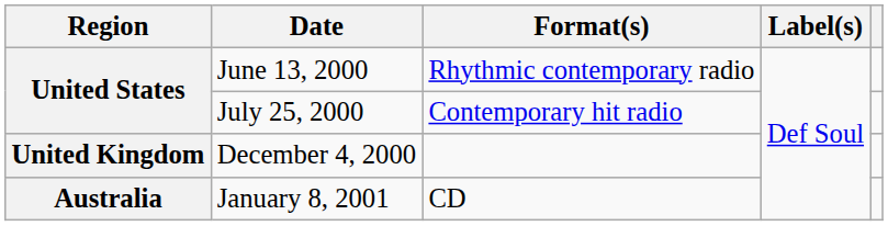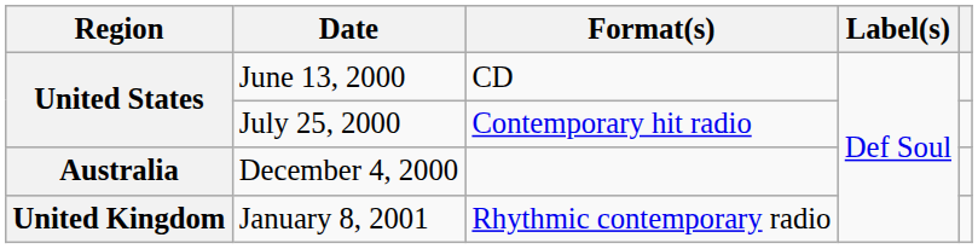 <table class="wikitable plainrowheaders">
 <tr>
 <th scope="col">Region</th>
 <th scope="col">Date</th>
 <th scope="col">Format(s)</th>
 <th scope="col">Label(s)</th>
 <th scope="col"></th>
 </tr>
 <tr>
 <th scope="row" rowspan="2">United States</th>
 <td>June 13, 2000</td>
-<td><a href='#'>Rhythmic contemporary</a> radio</td>
+<td>CD</td>
 <td rowspan="4"><a href='#'>Def Soul</a></td>
 <td align="center"></td>
 </tr>
 <tr>
 <td>July 25, 2000</td>
 <td><a href='#'>Contemporary hit radio</a></td>
 <td align="center"></td>
 </tr>
 <tr>
-<th scope="row">United Kingdom</th>
+<th scope="row">Australia</th>
 <td>December 4, 2000</td>
 <td></td>
 <td align="center"></td>
 </tr>
 <tr>
-<th scope="row">Australia</th>
+<th scope="row">United Kingdom</th>
 <td>January 8, 2001</td>
-<td>CD</td>
+<td><a href='#'>Rhythmic contemporary</a> radio</td>
 <td align="center"></td>
 </tr>
 </table>
